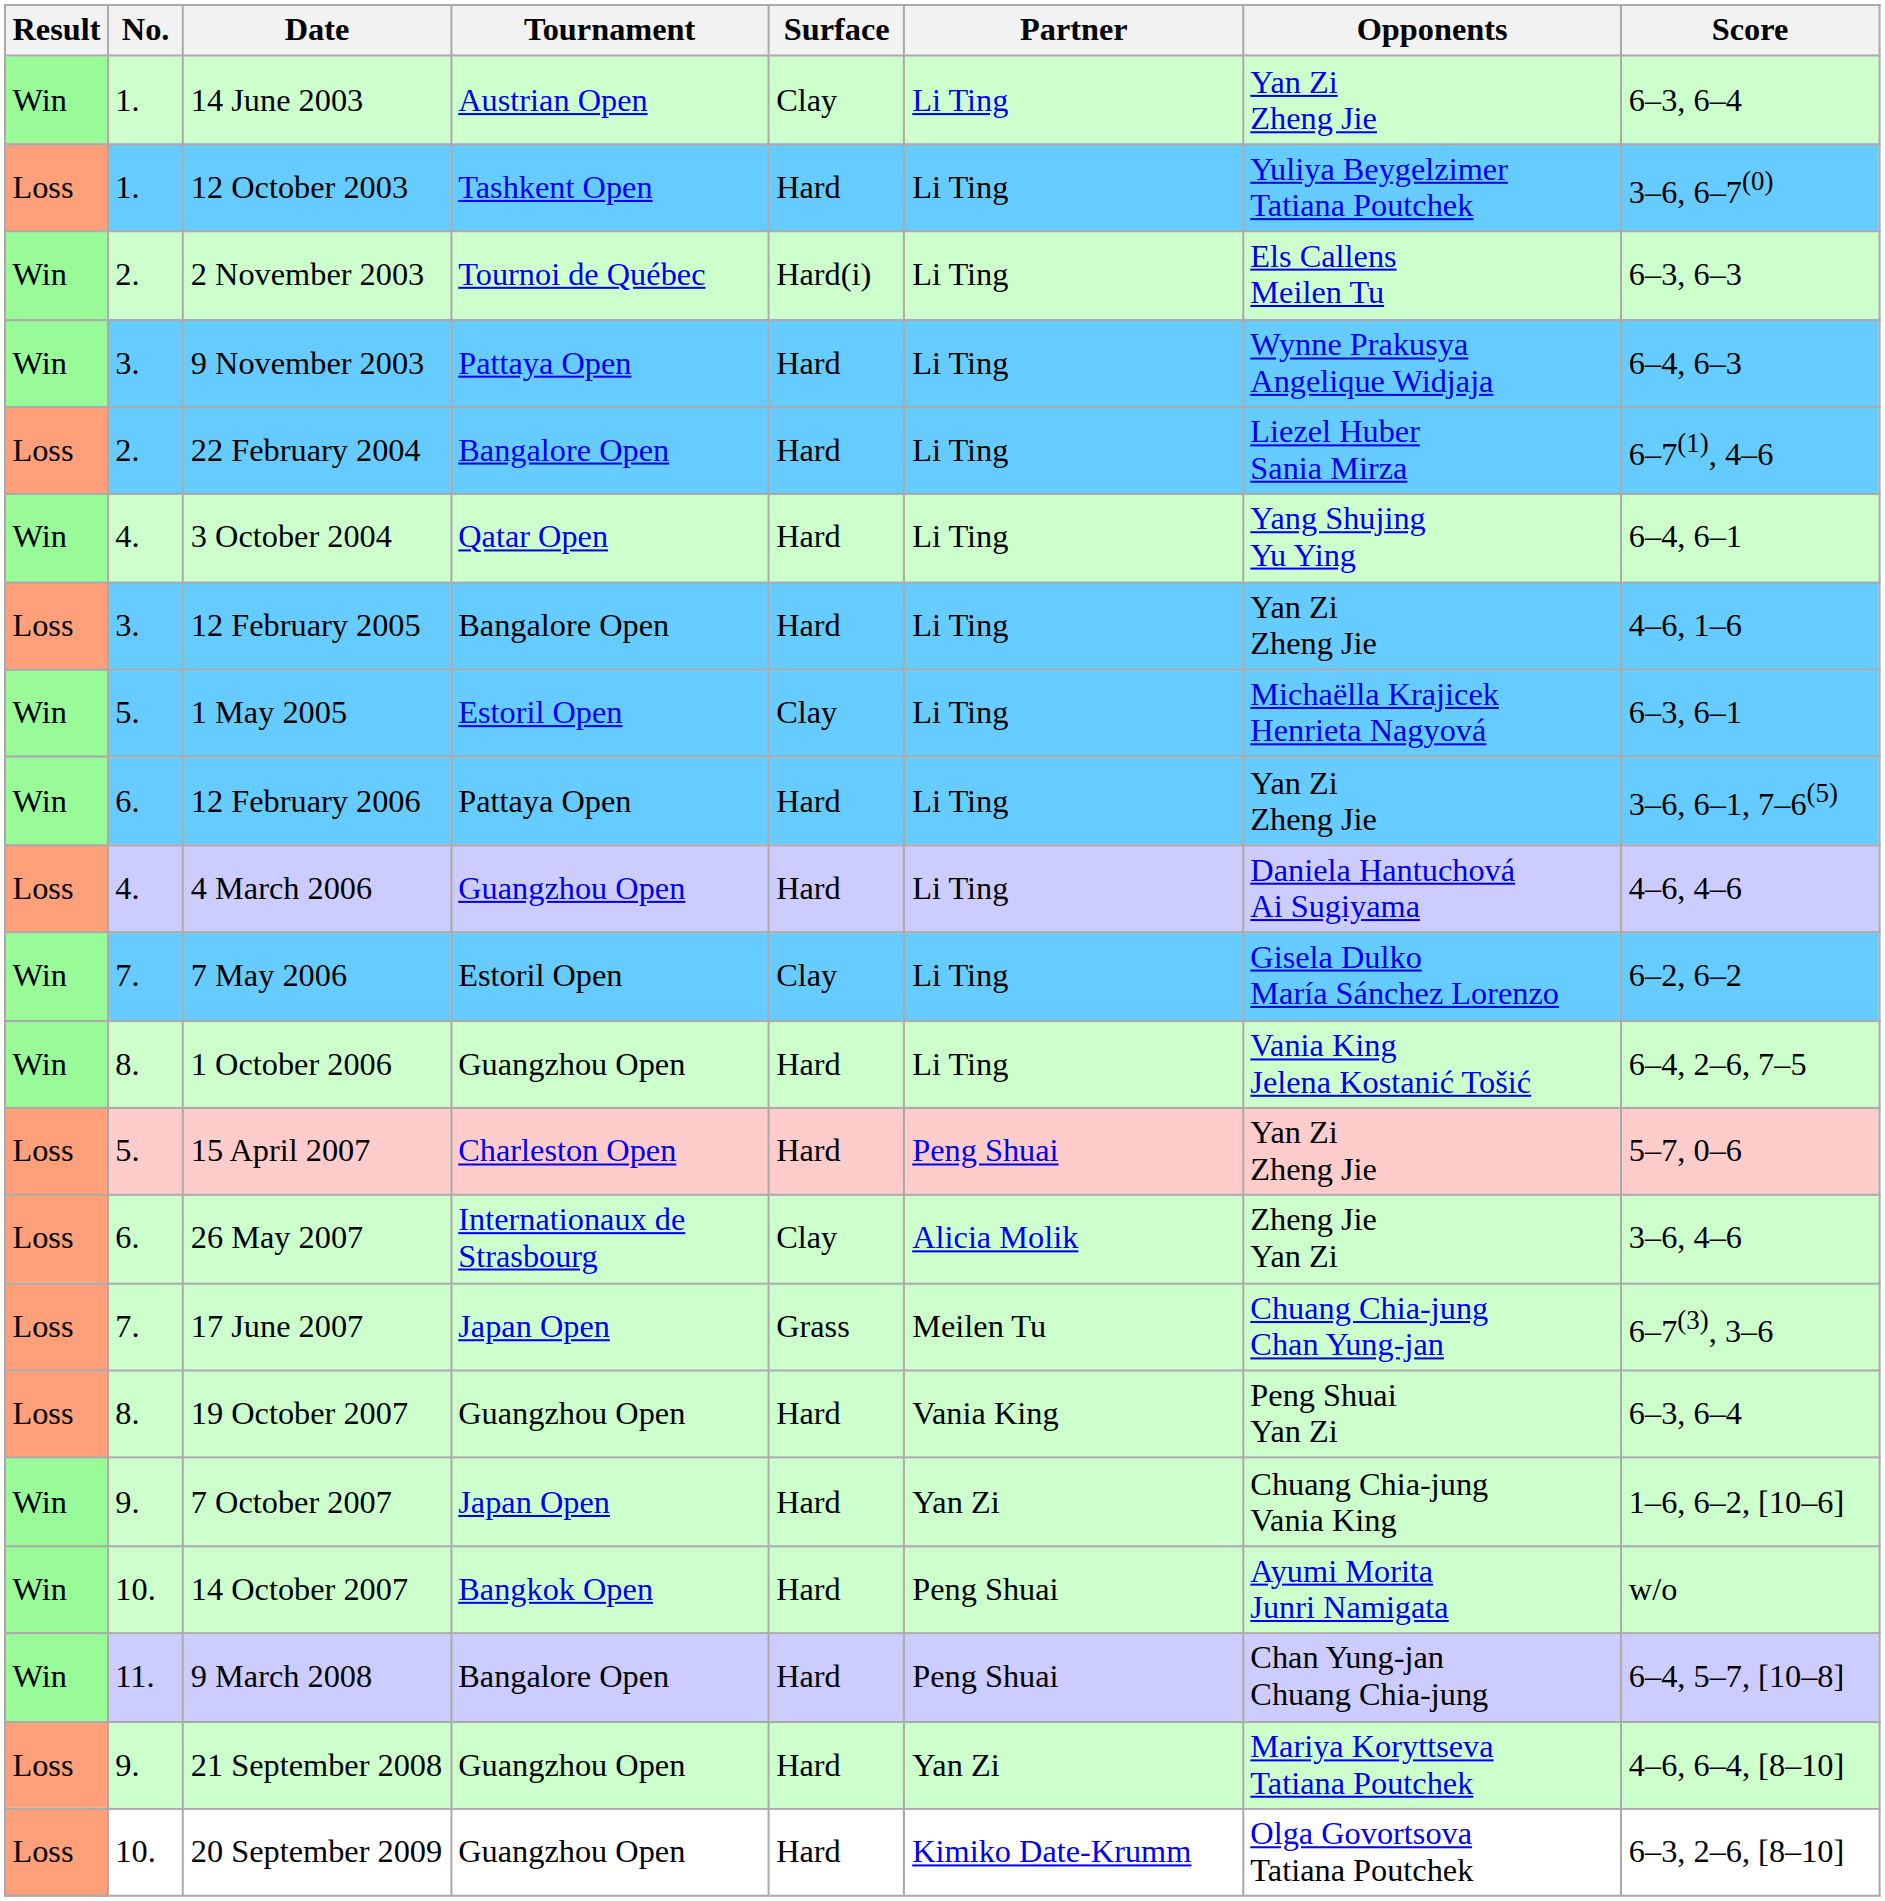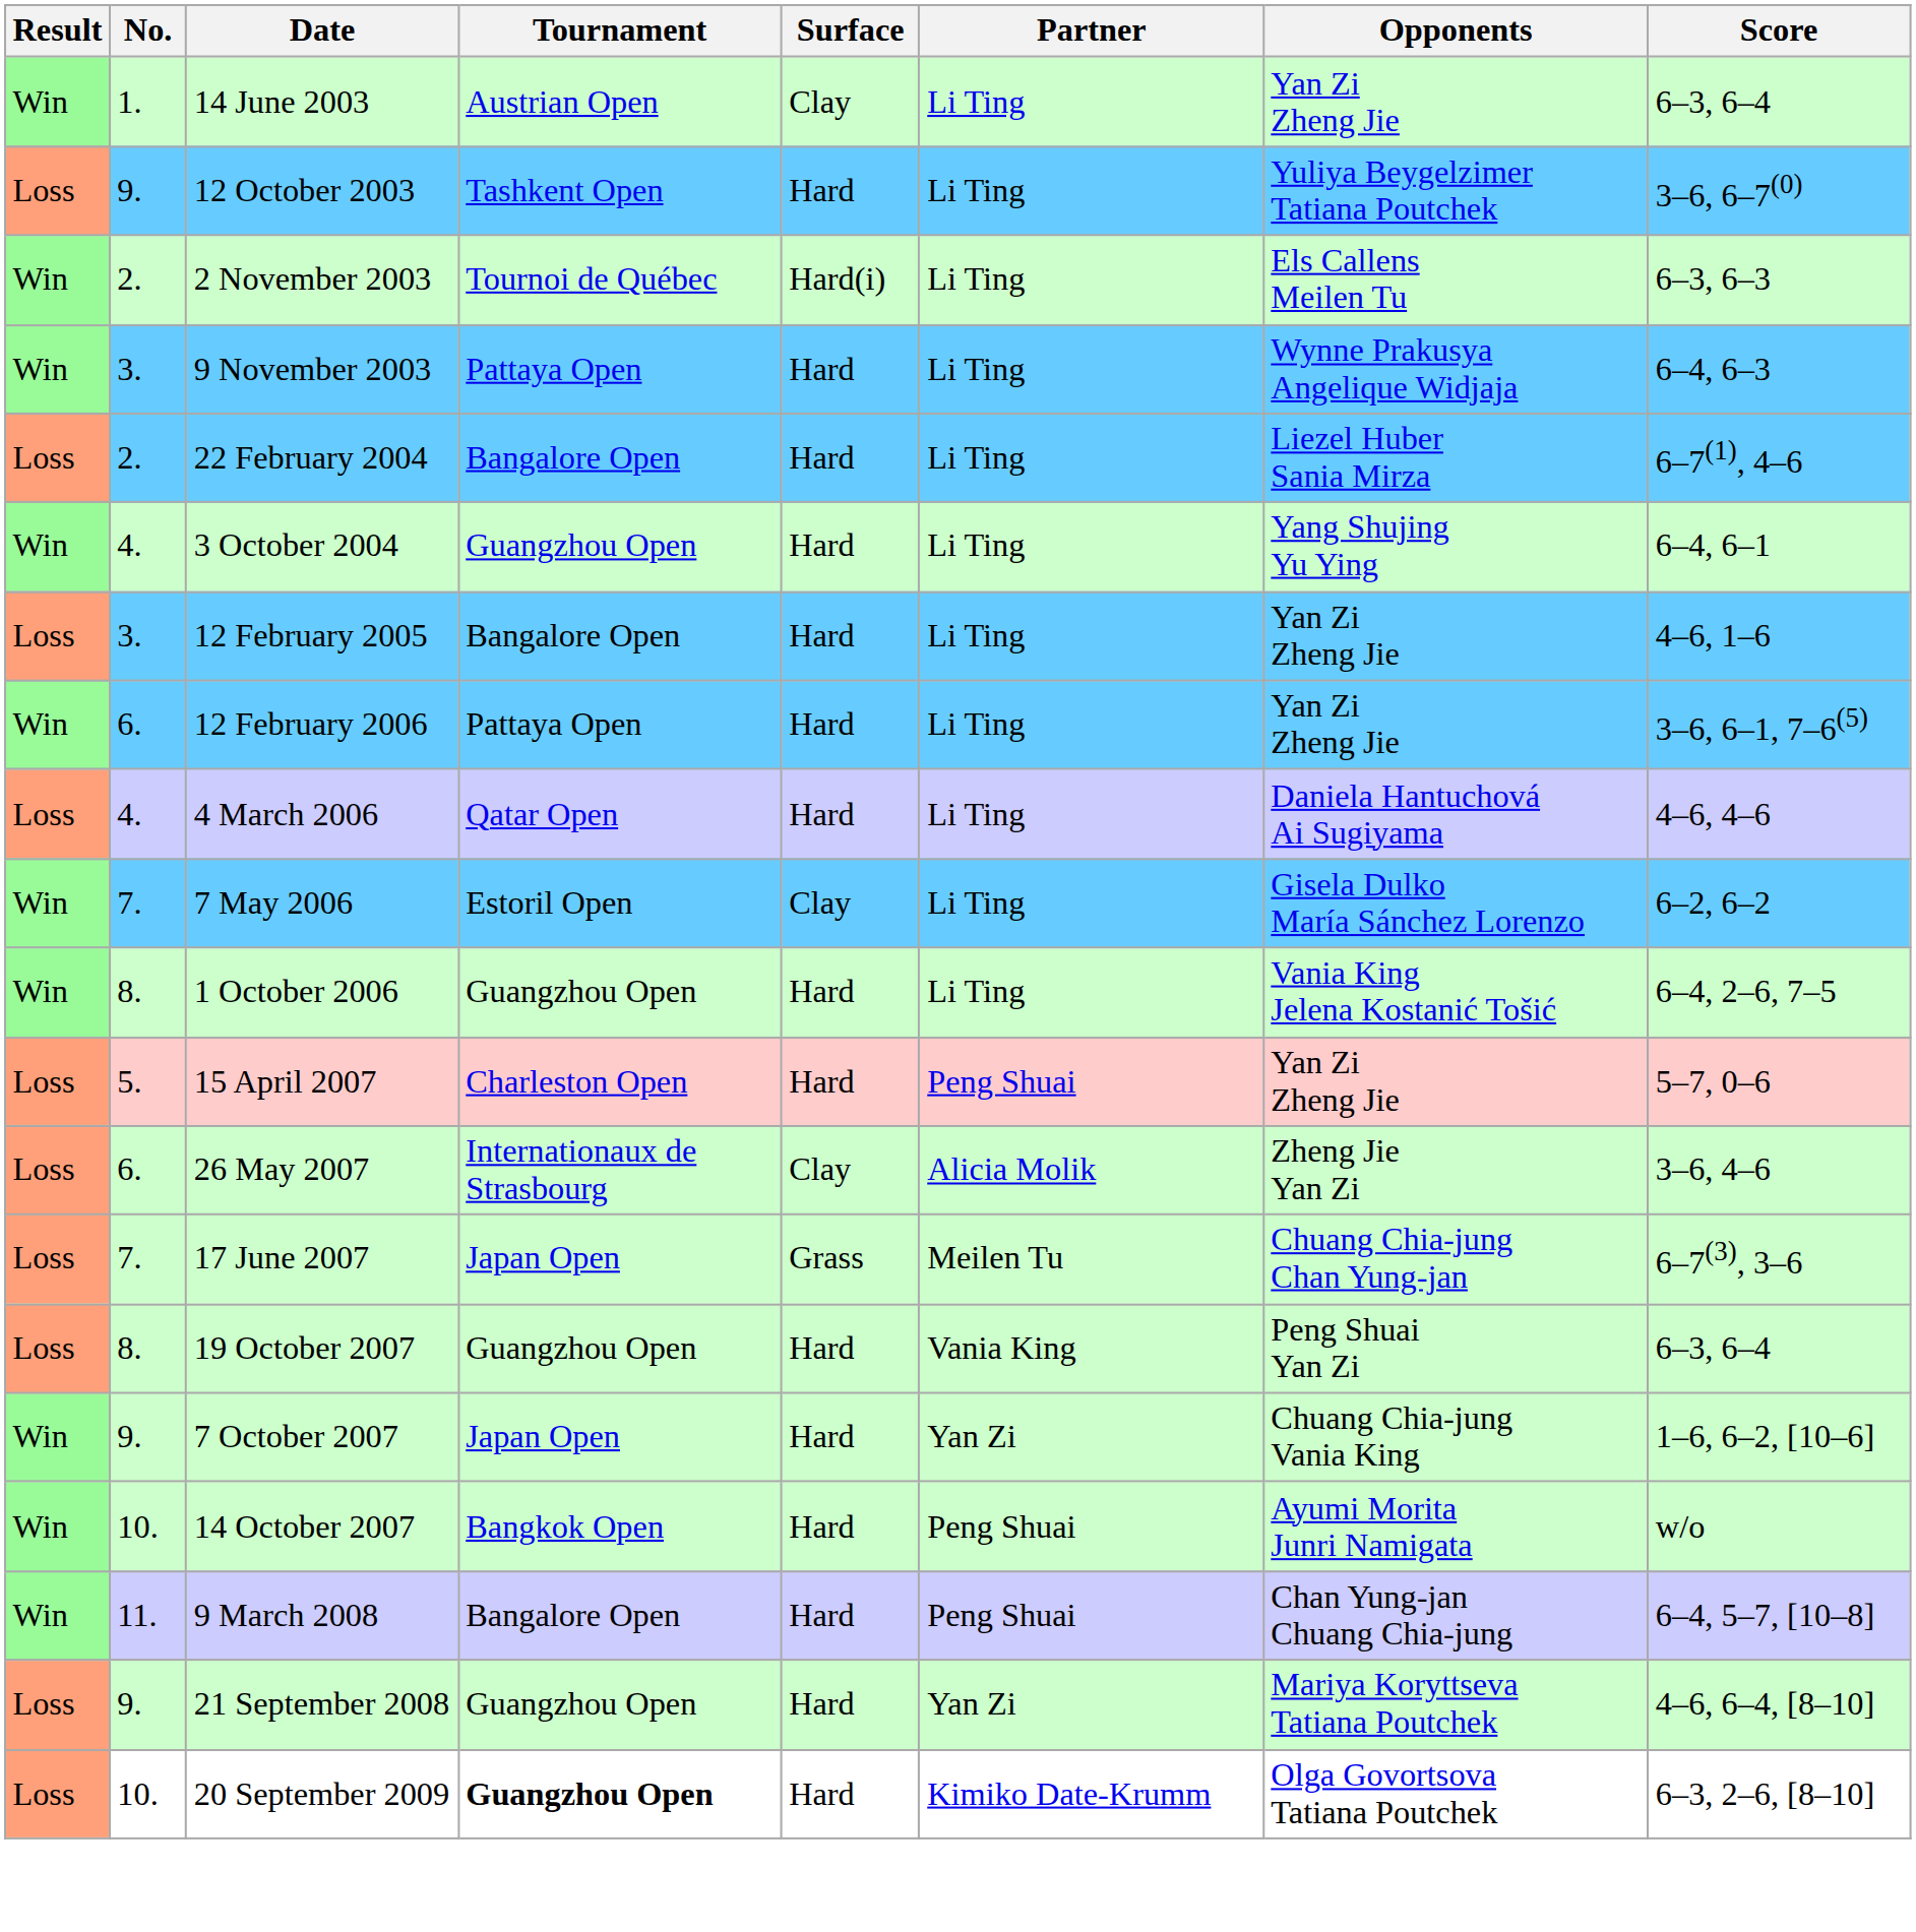 <table class="sortable wikitable">
 <tr>
 <th style="width:40px">Result</th>
 <th style="width:30px">No.</th>
 <th style="width:125px">Date</th>
 <th style="width:150px">Tournament</th>
 <th style="width:60px">Surface</th>
 <th style="width:160px">Partner</th>
 <th style="width:180px">Opponents</th>
 <th style="width:120px" class="unsortable">Score</th>
 </tr>
 <tr style="background:#cfc;">
 <td style="background:#98fb98;">Win</td>
 <td>1.</td>
 <td>14 June 2003</td>
 <td><a href='#'>Austrian Open</a></td>
 <td>Clay</td>
 <td> <a href='#'>Li Ting</a></td>
 <td> <a href='#'>Yan Zi</a> <br>  <a href='#'>Zheng Jie</a></td>
 <td>6–3, 6–4</td>
 </tr>
 <tr style="background:#6cf;">
 <td style="background:#ffa07a;">Loss</td>
-<td>1.</td>
+<td>9.</td>
 <td>12 October 2003</td>
 <td><a href='#'>Tashkent Open</a></td>
 <td>Hard</td>
 <td> Li Ting</td>
 <td> <a href='#'>Yuliya Beygelzimer</a> <br>  <a href='#'>Tatiana Poutchek</a></td>
 <td>3–6, 6–7<sup>(0)</sup></td>
 </tr>
 <tr style="background:#cfc;">
 <td style="background:#98fb98;">Win</td>
 <td>2.</td>
 <td>2 November 2003</td>
 <td><a href='#'>Tournoi de Québec</a></td>
 <td>Hard(i)</td>
 <td> Li Ting</td>
 <td> <a href='#'>Els Callens</a> <br>  <a href='#'>Meilen Tu</a></td>
 <td>6–3, 6–3</td>
 </tr>
 <tr style="background:#6cf;">
 <td style="background:#98fb98;">Win</td>
 <td>3.</td>
 <td>9 November 2003</td>
 <td><a href='#'>Pattaya Open</a></td>
 <td>Hard</td>
 <td> Li Ting</td>
 <td> <a href='#'>Wynne Prakusya</a> <br>  <a href='#'>Angelique Widjaja</a></td>
 <td>6–4, 6–3</td>
 </tr>
 <tr style="background:#6cf;">
 <td style="background:#ffa07a;">Loss</td>
 <td>2.</td>
 <td>22 February 2004</td>
 <td><a href='#'>Bangalore Open</a></td>
 <td>Hard</td>
 <td> Li Ting</td>
 <td> <a href='#'>Liezel Huber</a> <br>  <a href='#'>Sania Mirza</a></td>
 <td>6–7<sup>(1)</sup>, 4–6</td>
 </tr>
 <tr style="background:#cfc;">
 <td style="background:#98fb98;">Win</td>
 <td>4.</td>
 <td>3 October 2004</td>
-<td><a href='#'>Qatar Open</a></td>
+<td><a href='#'>Guangzhou Open</a></td>
 <td>Hard</td>
 <td> Li Ting</td>
 <td> <a href='#'>Yang Shujing</a> <br>  <a href='#'>Yu Ying</a></td>
 <td>6–4, 6–1</td>
 </tr>
 <tr style="background:#6cf;">
 <td style="background:#ffa07a;">Loss</td>
 <td>3.</td>
 <td>12 February 2005</td>
 <td>Bangalore Open</td>
 <td>Hard</td>
 <td> Li Ting</td>
 <td> Yan Zi <br>  Zheng Jie</td>
 <td>4–6, 1–6</td>
 </tr>
 <tr style="background:#6cf;">
 <td style="background:#98fb98;">Win</td>
-<td>5.</td>
-<td>1 May 2005</td>
-<td><a href='#'>Estoril Open</a></td>
-<td>Clay</td>
-<td> Li Ting</td>
-<td> <a href='#'>Michaëlla Krajicek</a> <br>  <a href='#'>Henrieta Nagyová</a></td>
-<td>6–3, 6–1</td>
-</tr>
-<tr style="background:#6cf;">
-<td style="background:#98fb98;">Win</td>
 <td>6.</td>
 <td>12 February 2006</td>
 <td>Pattaya Open</td>
 <td>Hard</td>
 <td> Li Ting</td>
 <td> Yan Zi <br>  Zheng Jie</td>
 <td>3–6, 6–1, 7–6<sup>(5)</sup></td>
 </tr>
 <tr style="background:#ccf;">
 <td style="background:#ffa07a;">Loss</td>
 <td>4.</td>
 <td>4 March 2006</td>
-<td><a href='#'>Guangzhou Open</a></td>
+<td><a href='#'>Qatar Open</a></td>
 <td>Hard</td>
 <td> Li Ting</td>
 <td> <a href='#'>Daniela Hantuchová</a> <br>  <a href='#'>Ai Sugiyama</a></td>
 <td>4–6, 4–6</td>
 </tr>
 <tr style="background:#6cf;">
 <td style="background:#98fb98;">Win</td>
 <td>7.</td>
 <td>7 May 2006</td>
 <td>Estoril Open</td>
 <td>Clay</td>
 <td> Li Ting</td>
 <td> <a href='#'>Gisela Dulko</a> <br>  <a href='#'>María Sánchez Lorenzo</a></td>
 <td>6–2, 6–2</td>
 </tr>
 <tr style="background:#cfc;">
 <td style="background:#98fb98;">Win</td>
 <td>8.</td>
 <td>1 October 2006</td>
 <td>Guangzhou Open</td>
 <td>Hard</td>
 <td> Li Ting</td>
 <td> <a href='#'>Vania King</a> <br>  <a href='#'>Jelena Kostanić Tošić</a></td>
 <td>6–4, 2–6, 7–5</td>
 </tr>
 <tr style="background:#fcc;">
 <td style="background:#ffa07a;">Loss</td>
 <td>5.</td>
 <td>15 April 2007</td>
 <td><a href='#'>Charleston Open</a></td>
 <td>Hard</td>
 <td> <a href='#'>Peng Shuai</a></td>
 <td> Yan Zi <br>  Zheng Jie</td>
 <td>5–7, 0–6</td>
 </tr>
 <tr style="background:#cfc;">
 <td style="background:#ffa07a;">Loss</td>
 <td>6.</td>
 <td>26 May 2007</td>
 <td><a href='#'>Internationaux de Strasbourg</a></td>
 <td>Clay</td>
 <td> <a href='#'>Alicia Molik</a></td>
 <td> Zheng Jie <br>  Yan Zi</td>
 <td>3–6, 4–6</td>
 </tr>
 <tr style="background:#cfc;">
 <td style="background:#ffa07a;">Loss</td>
 <td>7.</td>
 <td>17 June 2007</td>
 <td><a href='#'>Japan Open</a></td>
 <td>Grass</td>
 <td> Meilen Tu</td>
 <td> <a href='#'>Chuang Chia-jung</a> <br>  <a href='#'>Chan Yung-jan</a></td>
 <td>6–7<sup>(3)</sup>, 3–6</td>
 </tr>
 <tr style="background:#cfc;">
 <td style="background:#ffa07a;">Loss</td>
 <td>8.</td>
 <td>19 October 2007</td>
 <td>Guangzhou Open</td>
 <td>Hard</td>
 <td> Vania King</td>
 <td> Peng Shuai <br>  Yan Zi</td>
 <td>6–3, 6–4</td>
 </tr>
 <tr style="background:#cfc;">
 <td style="background:#98fb98;">Win</td>
 <td>9.</td>
 <td>7 October 2007</td>
 <td><a href='#'>Japan Open</a></td>
 <td>Hard</td>
 <td> Yan Zi</td>
 <td> Chuang Chia-jung <br>  Vania King</td>
 <td>1–6, 6–2, [10–6]</td>
 </tr>
 <tr style="background:#cfc;">
 <td style="background:#98fb98;">Win</td>
 <td>10.</td>
 <td>14 October 2007</td>
 <td><a href='#'>Bangkok Open</a></td>
 <td>Hard</td>
 <td> Peng Shuai</td>
 <td> <a href='#'>Ayumi Morita</a> <br>  <a href='#'>Junri Namigata</a></td>
 <td>w/o</td>
 </tr>
 <tr style="background:#ccf;">
 <td style="background:#98fb98;">Win</td>
 <td>11.</td>
 <td>9 March 2008</td>
 <td>Bangalore Open</td>
 <td>Hard</td>
 <td> Peng Shuai</td>
 <td> Chan Yung-jan <br>  Chuang Chia-jung</td>
 <td>6–4, 5–7, [10–8]</td>
 </tr>
 <tr style="background:#cfc;">
 <td style="background:#ffa07a;">Loss</td>
 <td>9.</td>
 <td>21 September 2008</td>
 <td>Guangzhou Open</td>
 <td>Hard</td>
 <td> Yan Zi</td>
 <td> <a href='#'>Mariya Koryttseva</a> <br>  <a href='#'>Tatiana Poutchek</a></td>
 <td>4–6, 6–4, [8–10]</td>
 </tr>
 <tr style="background:#fff;">
 <td style="background:#ffa07a;">Loss</td>
 <td>10.</td>
 <td>20 September 2009</td>
-<td>Guangzhou Open</td>
+<td><strong>Guangzhou Open</strong></td>
 <td>Hard</td>
 <td> <a href='#'>Kimiko Date-Krumm</a></td>
 <td> <a href='#'>Olga Govortsova</a> <br>  Tatiana Poutchek</td>
 <td>6–3, 2–6, [8–10]</td>
 </tr>
 </table>
